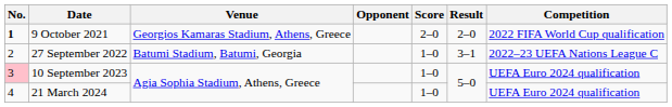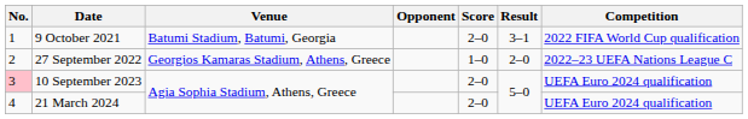 <table class="wikitable">
 <tr>
 <th>No.</th>
 <th>Date</th>
 <th>Venue</th>
 <th>Opponent</th>
 <th>Score</th>
 <th>Result</th>
 <th>Competition</th>
 </tr>
 <tr>
-<td><strong>1</strong></td>
+<td>1</td>
 <td>9 October 2021</td>
-<td><a href='#'>Georgios Kamaras Stadium</a>, <a href='#'>Athens</a>, Greece</td>
+<td><a href='#'>Batumi Stadium</a>, <a href='#'>Batumi</a>, Georgia</td>
 <td></td>
 <td align=center>2–0</td>
-<td align=center>2–0</td>
+<td align=center>3–1</td>
 <td><a href='#'>2022 FIFA World Cup qualification</a></td>
 </tr>
 <tr>
 <td>2</td>
 <td>27 September 2022</td>
-<td><a href='#'>Batumi Stadium</a>, <a href='#'>Batumi</a>, Georgia</td>
+<td><a href='#'>Georgios Kamaras Stadium</a>, <a href='#'>Athens</a>, Greece</td>
 <td></td>
 <td align=center>1–0</td>
-<td align=center>3–1</td>
+<td align=center>2–0</td>
 <td><a href='#'>2022–23 UEFA Nations League C</a></td>
 </tr>
 <tr>
 <td style="background: pink;">3</td>
 <td>10 September 2023</td>
 <td rowspan=2><a href='#'>Agia Sophia Stadium</a>, Athens, Greece</td>
 <td></td>
-<td align=center>1–0</td>
+<td align=center>2–0</td>
 <td align=center rowspan=2>5–0</td>
 <td><a href='#'>UEFA Euro 2024 qualification</a></td>
 </tr>
 <tr>
 <td>4</td>
 <td>21 March 2024</td>
 <td></td>
-<td align=center>1–0</td>
+<td align=center>2–0</td>
 <td><a href='#'>UEFA Euro 2024 qualification</a></td>
 </tr>
 </table>
